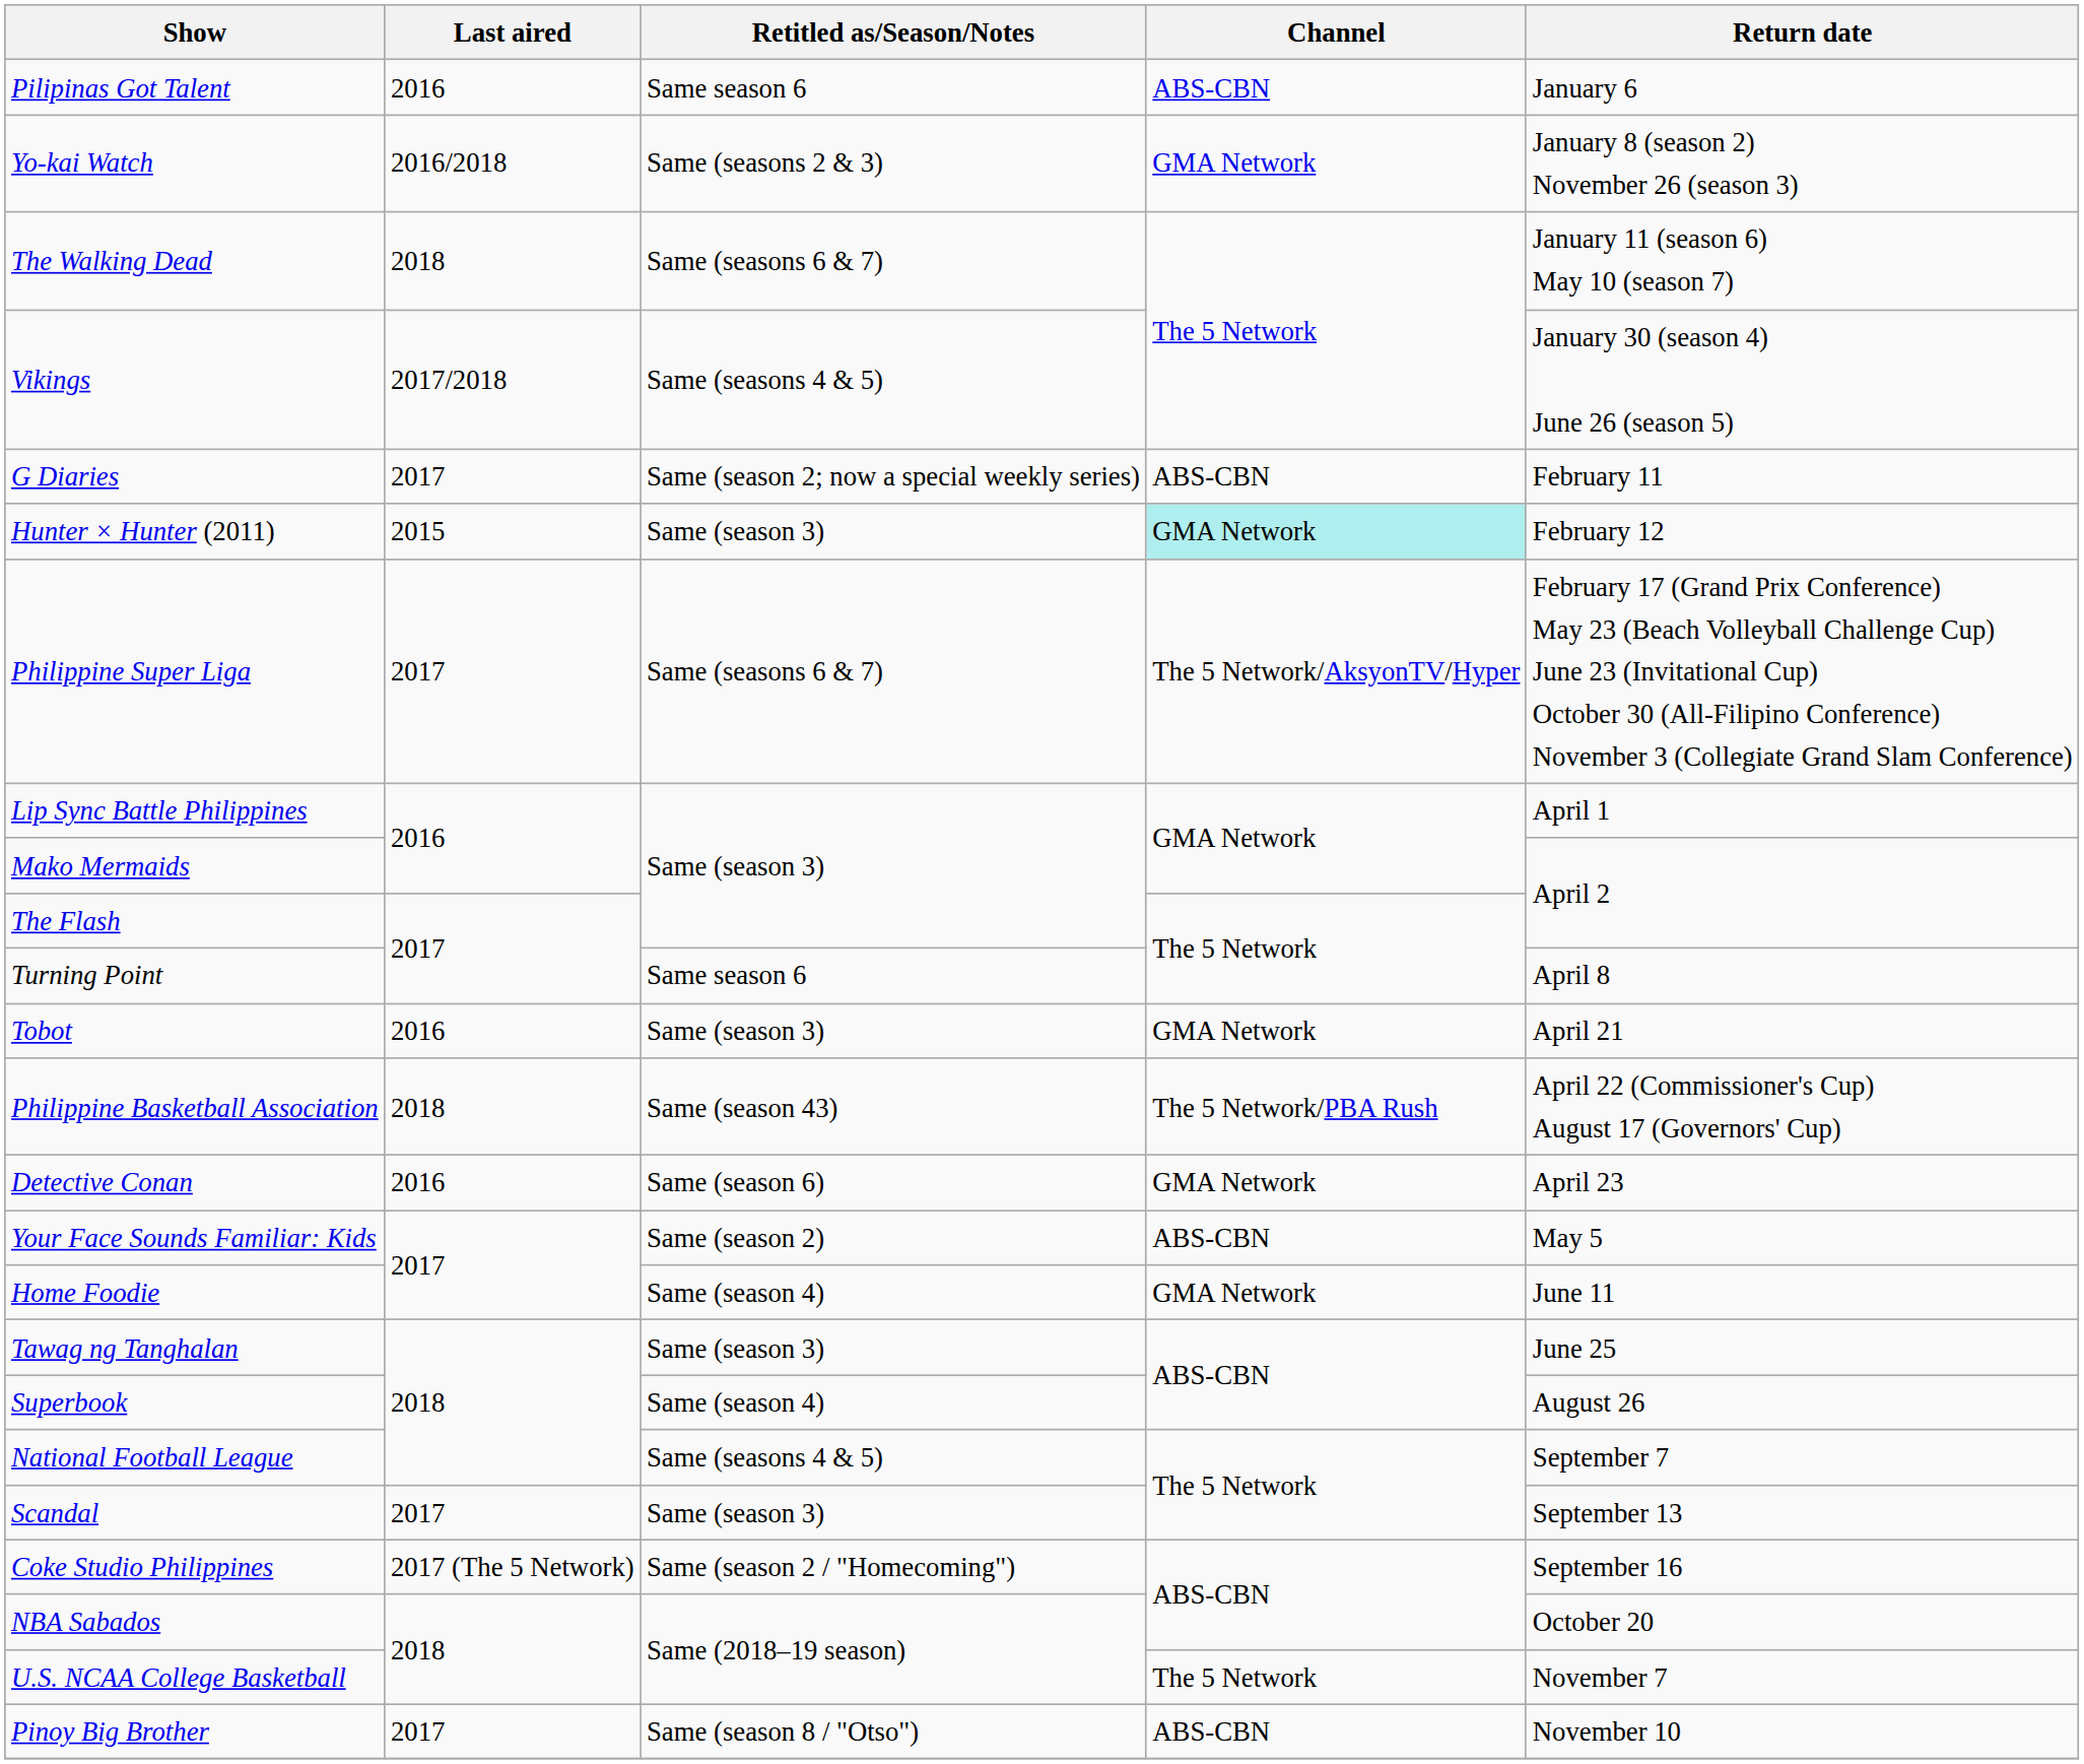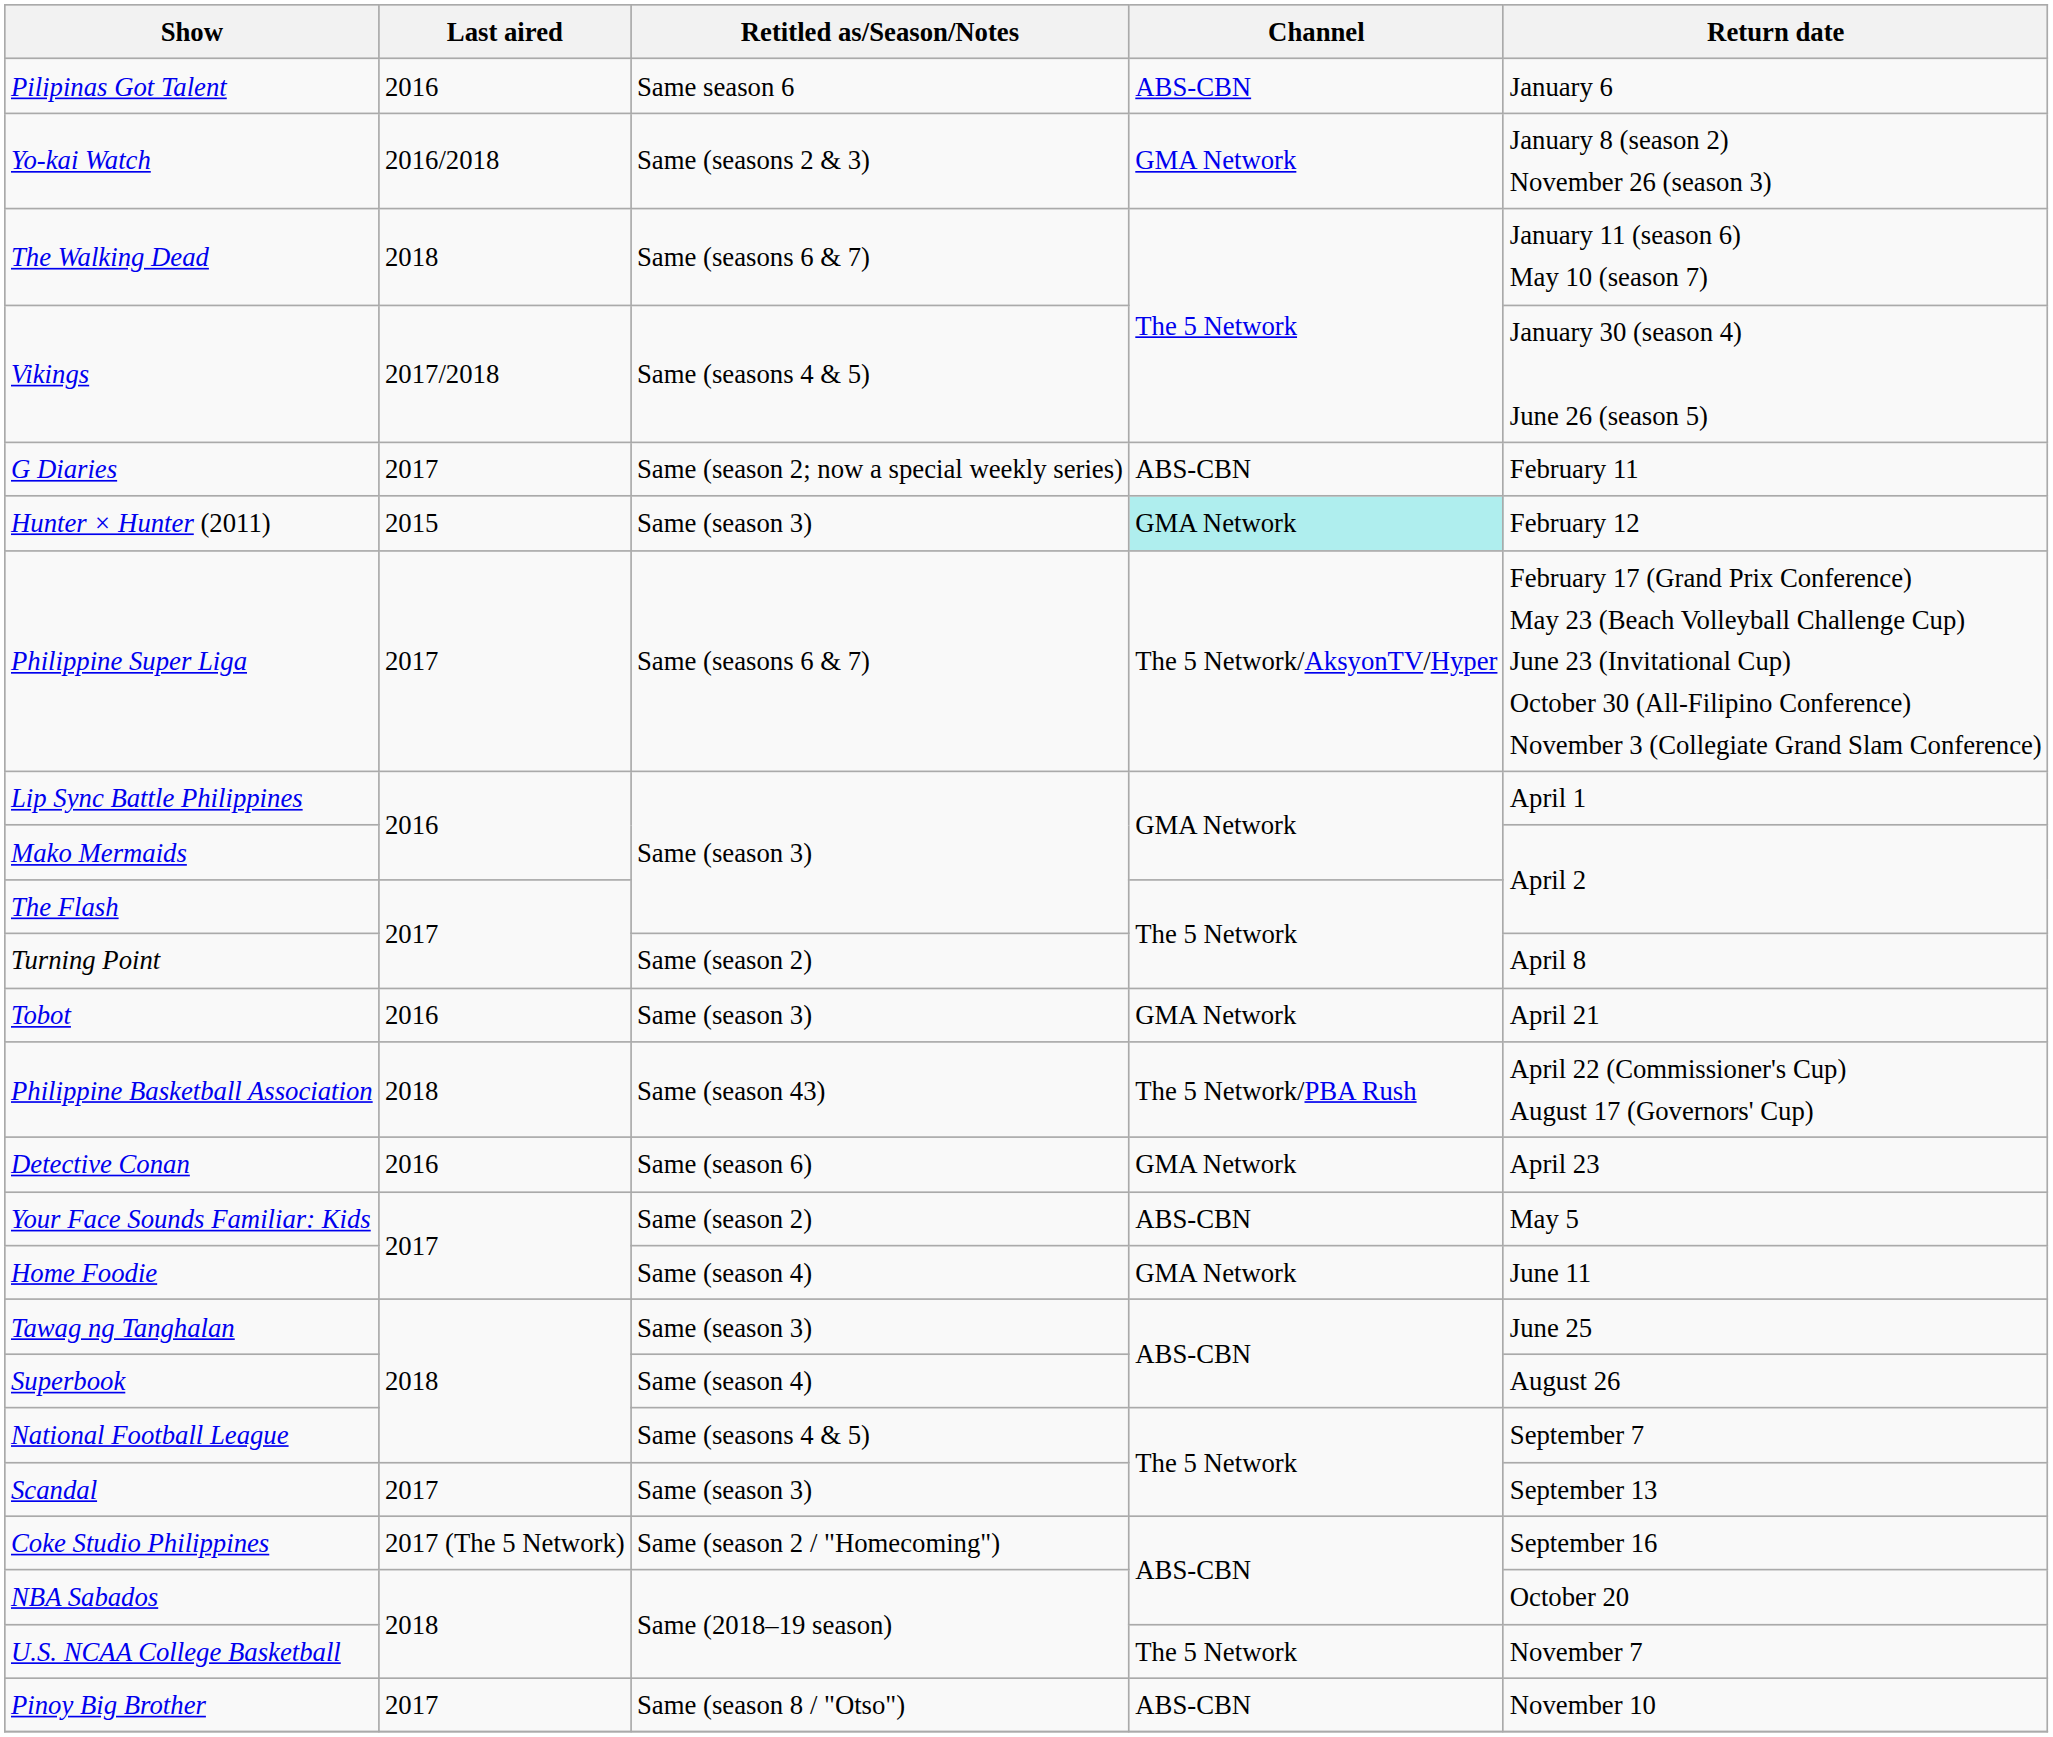 <table class="wikitable" style="text-align:left; line-height:25px; width:auto;"|>
 <tr>
 <th>Show</th>
 <th>Last aired</th>
 <th>Retitled as/Season/Notes</th>
 <th>Channel</th>
 <th>Return date</th>
 </tr>
 <tr>
 <td><em><a href='#'>Pilipinas Got Talent</a></em></td>
 <td>2016</td>
 <td>Same season 6</td>
 <td><a href='#'>ABS-CBN</a></td>
 <td>January 6</td>
 </tr>
 <tr>
 <td><em><a href='#'>Yo-kai Watch</a></em></td>
 <td>2016/2018</td>
 <td>Same (seasons 2 & 3)</td>
 <td><a href='#'>GMA Network</a></td>
 <td>January 8 (season 2)<br> November 26 (season 3)</td>
 </tr>
 <tr>
 <td><em><a href='#'>The Walking Dead</a></em></td>
 <td>2018</td>
 <td>Same (seasons 6 & 7)</td>
 <td rowspan="2"><a href='#'>The 5 Network</a></td>
 <td>January 11 (season 6)<br> May 10 (season 7)</td>
 </tr>
 <tr>
 <td><em><a href='#'>Vikings</a></em></td>
 <td>2017/2018</td>
 <td>Same (seasons 4 & 5)</td>
 <td>January 30 (season 4)<br><br> June 26 (season 5)</td>
 </tr>
 <tr>
 <td><em><a href='#'>G Diaries</a></em></td>
 <td>2017</td>
 <td>Same (season 2; now a special weekly series)</td>
 <td>ABS-CBN</td>
 <td>February 11</td>
 </tr>
 <tr>
 <td><em><a href='#'>Hunter × Hunter</a></em> (2011)</td>
 <td>2015</td>
 <td>Same (season 3)</td>
 <td style="background: paleturquoise;">GMA Network</td>
 <td>February 12</td>
 </tr>
 <tr>
 <td><em><a href='#'>Philippine Super Liga</a></em></td>
 <td>2017</td>
 <td>Same (seasons 6 & 7)</td>
 <td>The 5 Network/<a href='#'>AksyonTV</a>/<a href='#'>Hyper</a></td>
 <td>February 17 (Grand Prix Conference) <br> May 23 (Beach Volleyball Challenge Cup) <br> June 23 (Invitational Cup) <br> October 30 (All-Filipino Conference) <br> November 3 (Collegiate Grand Slam Conference)</td>
 </tr>
 <tr>
 <td><em><a href='#'>Lip Sync Battle Philippines</a></em></td>
 <td rowspan="2">2016</td>
 <td rowspan="3">Same (season 3)</td>
 <td rowspan="2">GMA Network</td>
 <td>April 1</td>
 </tr>
 <tr>
 <td><em><a href='#'>Mako Mermaids</a></em></td>
 <td rowspan="2">April 2</td>
 </tr>
 <tr>
 <td><em><a href='#'>The Flash</a></em></td>
 <td rowspan="2">2017</td>
 <td rowspan="2">The 5 Network</td>
 </tr>
 <tr>
 <td><em>Turning Point</em></td>
-<td>Same season 6</td>
+<td>Same (season 2)</td>
 <td>April 8</td>
 </tr>
 <tr>
 <td><em><a href='#'>Tobot</a></em></td>
 <td>2016</td>
 <td>Same (season 3)</td>
 <td>GMA Network</td>
 <td>April 21</td>
 </tr>
 <tr>
 <td><em><a href='#'>Philippine Basketball Association</a></em></td>
 <td>2018</td>
 <td>Same (season 43)</td>
 <td>The 5 Network/<a href='#'>PBA Rush</a></td>
 <td>April 22 (Commissioner's Cup) <br> August 17 (Governors' Cup)</td>
 </tr>
 <tr>
 <td><em><a href='#'>Detective Conan</a></em></td>
 <td>2016</td>
 <td>Same (season 6)</td>
 <td>GMA Network</td>
 <td>April 23</td>
 </tr>
 <tr>
 <td><em><a href='#'>Your Face Sounds Familiar: Kids</a></em></td>
 <td rowspan="2">2017</td>
 <td>Same (season 2)</td>
 <td>ABS-CBN</td>
 <td>May 5</td>
 </tr>
 <tr>
 <td><em><a href='#'>Home Foodie</a></em></td>
 <td>Same (season 4)</td>
 <td>GMA Network</td>
 <td>June 11</td>
 </tr>
 <tr>
 <td><em><a href='#'>Tawag ng Tanghalan</a></em></td>
 <td rowspan="3">2018</td>
 <td>Same (season 3)</td>
 <td rowspan="2">ABS-CBN</td>
 <td>June 25</td>
 </tr>
 <tr>
 <td><em> <a href='#'>Superbook</a></em></td>
 <td>Same (season 4)</td>
 <td>August 26</td>
 </tr>
 <tr>
 <td><em><a href='#'>National Football League</a></em></td>
 <td>Same (seasons 4 & 5)</td>
 <td rowspan="2">The 5 Network</td>
 <td>September 7</td>
 </tr>
 <tr>
 <td><em><a href='#'>Scandal</a></em></td>
 <td>2017</td>
 <td>Same (season 3)</td>
 <td>September 13</td>
 </tr>
 <tr>
 <td><em><a href='#'>Coke Studio Philippines</a></em></td>
 <td>2017 (The 5 Network)</td>
 <td>Same (season 2 / "Homecoming")</td>
 <td rowspan="2">ABS-CBN</td>
 <td>September 16</td>
 </tr>
 <tr>
 <td><em><a href='#'>NBA Sabados</a></em></td>
 <td rowspan="2">2018</td>
 <td rowspan="2">Same (2018–19 season)</td>
 <td>October 20</td>
 </tr>
 <tr>
 <td><em><a href='#'>U.S. NCAA College Basketball</a></em></td>
 <td>The 5 Network</td>
 <td>November 7</td>
 </tr>
 <tr>
 <td><em><a href='#'>Pinoy Big Brother</a></em></td>
 <td>2017</td>
 <td>Same (season 8 / "Otso")</td>
 <td>ABS-CBN</td>
 <td>November 10</td>
 </tr>
 <tr>
 </tr>
 </table>
